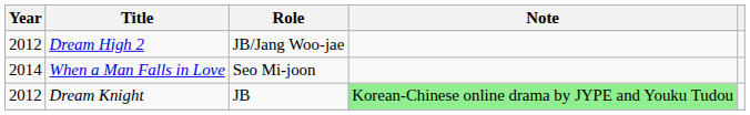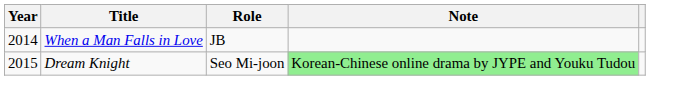 <table class="wikitable sortable">
 <tr>
 <th>Year</th>
 <th>Title</th>
 <th>Role</th>
 <th>Note</th>
 <th class="unsortable"></th>
 </tr>
 <tr>
-<td>2012</td>
-<td><em><a href='#'>Dream High 2</a></em></td>
-<td>JB/Jang Woo-jae</td>
+<td>2014</td>
+<td><em><a href='#'>When a Man Falls in Love</a></em></td>
+<td>JB</td>
 <td></td>
 <td></td>
 </tr>
 <tr>
-<td>2014</td>
-<td><em><a href='#'>When a Man Falls in Love</a></em></td>
+<td>2015</td>
+<td><em>Dream Knight</em></td>
 <td>Seo Mi-joon</td>
-<td></td>
-<td></td>
-</tr>
-<tr>
-<td>2012</td>
-<td><em>Dream Knight</em></td>
-<td>JB</td>
 <td style="background: lightgreen;">Korean-Chinese online drama by JYPE and Youku Tudou</td>
 <td></td>
 </tr>
 </table>
